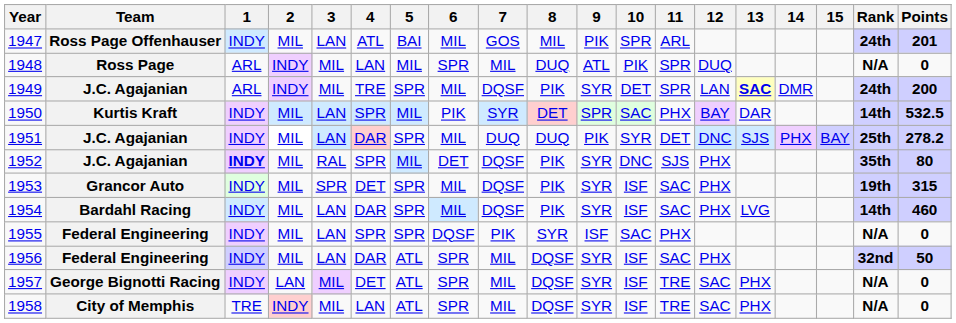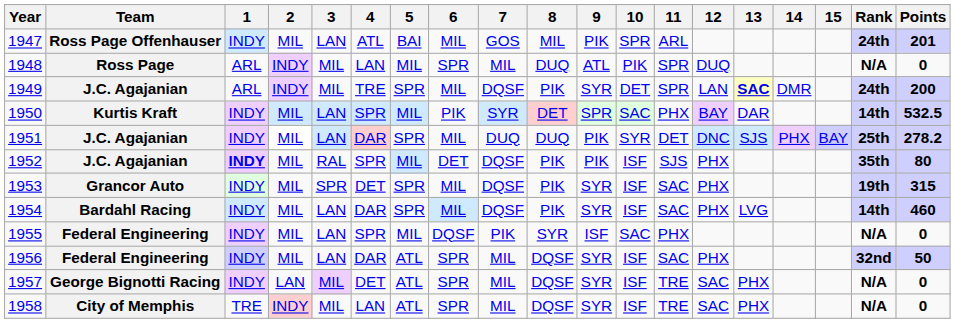 <table class="wikitable" style="text-align:center; font-size:90%">
 <tr>
 <th>Year</th>
 <th>Team</th>
 <th>1</th>
 <th>2</th>
 <th>3</th>
 <th>4</th>
 <th>5</th>
 <th>6</th>
 <th>7</th>
 <th>8</th>
 <th>9</th>
 <th>10</th>
 <th>11</th>
 <th>12</th>
 <th>13</th>
 <th>14</th>
 <th>15</th>
 <th>Rank</th>
 <th>Points</th>
 </tr>
 <tr>
 <td><a href='#'>1947</a></td>
 <th>Ross Page Offenhauser</th>
 <td style="background:#CFEAFF;"><a href='#'>INDY</a><br></td>
 <td><a href='#'>MIL</a></td>
 <td><a href='#'>LAN</a></td>
 <td><a href='#'>ATL</a></td>
 <td><a href='#'>BAI</a></td>
 <td><a href='#'>MIL</a></td>
 <td><a href='#'>GOS</a></td>
 <td><a href='#'>MIL</a></td>
 <td><a href='#'>PIK</a></td>
 <td><a href='#'>SPR</a></td>
 <td><a href='#'>ARL</a></td>
 <td></td>
 <td></td>
 <td></td>
 <td></td>
 <td style="background:#CFCFFF;"><strong>24th</strong></td>
 <td style="background:#CFCFFF;"><strong>201</strong></td>
 </tr>
 <tr>
 <td><a href='#'>1948</a></td>
 <th>Ross Page</th>
 <td><a href='#'>ARL</a></td>
 <td style="background:#EFCFFF;"><a href='#'>INDY</a><br></td>
 <td><a href='#'>MIL</a></td>
 <td><a href='#'>LAN</a></td>
 <td><a href='#'>MIL</a></td>
 <td><a href='#'>SPR</a></td>
 <td><a href='#'>MIL</a></td>
 <td><a href='#'>DUQ</a></td>
 <td><a href='#'>ATL</a></td>
 <td><a href='#'>PIK</a></td>
 <td><a href='#'>SPR</a></td>
 <td><a href='#'>DUQ</a></td>
 <td></td>
 <td></td>
 <td></td>
 <td><strong>N/A</strong></td>
 <td><strong>0</strong></td>
 </tr>
 <tr>
 <td><a href='#'>1949</a></td>
 <th>J.C. Agajanian</th>
 <td><a href='#'>ARL</a></td>
 <td style="background:#EFCFFF;"><a href='#'>INDY</a><br></td>
 <td><a href='#'>MIL</a></td>
 <td><a href='#'>TRE</a></td>
 <td><a href='#'>SPR</a></td>
 <td><a href='#'>MIL</a></td>
 <td><a href='#'>DQSF</a></td>
 <td><a href='#'>PIK</a></td>
 <td><a href='#'>SYR</a></td>
 <td><a href='#'>DET</a></td>
 <td><a href='#'>SPR</a></td>
 <td><a href='#'>LAN</a></td>
 <td style="background:#FFFFBF;"><strong><a href='#'>SAC</a></strong><br></td>
 <td><a href='#'>DMR</a></td>
 <td></td>
 <td style="background:#CFCFFF;"><strong>24th</strong></td>
 <td style="background:#CFCFFF;"><strong>200</strong></td>
 </tr>
 <tr>
 <td><a href='#'>1950</a></td>
 <th>Kurtis Kraft</th>
 <td style="background:#EFCFFF;"><a href='#'>INDY</a><br></td>
 <td style="background:#CFEAFF;"><a href='#'>MIL</a><br></td>
 <td style="background:#CFEAFF;"><a href='#'>LAN</a><br></td>
 <td style="background:#CFEAFF;"><a href='#'>SPR</a><br></td>
 <td style="background:#CFEAFF;"><a href='#'>MIL</a><br></td>
 <td><a href='#'>PIK</a></td>
 <td style="background:#CFEAFF;"><a href='#'>SYR</a><br></td>
 <td style="background:#FFCFCF;"><a href='#'>DET</a><br></td>
 <td style="background:#DFFFDF;"><a href='#'>SPR</a><br></td>
 <td style="background:#DFFFDF;"><a href='#'>SAC</a><br></td>
 <td><a href='#'>PHX</a></td>
 <td style="background:#EFCFFF;"><a href='#'>BAY</a><br></td>
 <td><a href='#'>DAR</a></td>
 <td></td>
 <td></td>
 <td style="background:#CFCFFF;"><strong>14th</strong></td>
 <td style="background:#CFCFFF;"><strong>532.5</strong></td>
 </tr>
 <tr>
 <td><a href='#'>1951</a></td>
 <th>J.C. Agajanian</th>
 <td style="background:#EFCFFF;"><a href='#'>INDY</a><br></td>
 <td style="background:#FFFFFF;"><a href='#'>MIL</a><br></td>
 <td style="background:#CFEAFF;"><a href='#'>LAN</a><br></td>
 <td style="background:#FFCFCF;"><a href='#'>DAR</a><br></td>
 <td><a href='#'>SPR</a></td>
 <td><a href='#'>MIL</a></td>
 <td><a href='#'>DUQ</a></td>
 <td><a href='#'>DUQ</a></td>
 <td><a href='#'>PIK</a></td>
 <td><a href='#'>SYR</a></td>
 <td><a href='#'>DET</a></td>
 <td style="background:#CFEAFF;"><a href='#'>DNC</a><br></td>
 <td style="background:#CFEAFF;"><a href='#'>SJS</a><br></td>
 <td style="background:#EFCFFF;"><a href='#'>PHX</a><br></td>
 <td style="background:#CFCFFF;"><a href='#'>BAY</a><br></td>
 <td style="background:#CFCFFF;"><strong>25th</strong></td>
 <td style="background:#CFCFFF;"><strong>278.2</strong></td>
 </tr>
 <tr>
 <td><a href='#'>1952</a></td>
 <th>J.C. Agajanian</th>
 <td style="background:#EFCFFF;"><strong><a href='#'>INDY</a></strong><br></td>
 <td><a href='#'>MIL</a></td>
 <td><a href='#'>RAL</a></td>
 <td><a href='#'>SPR</a></td>
 <td style="background:#CFEAFF;"><a href='#'>MIL</a><br></td>
 <td><a href='#'>DET</a></td>
 <td><a href='#'>DQSF</a></td>
 <td><a href='#'>PIK</a></td>
-<td><a href='#'>SYR</a></td>
-<td><a href='#'>DNC</a></td>
+<td><a href='#'>PIK</a></td>
+<td><a href='#'>ISF</a></td>
 <td><a href='#'>SJS</a></td>
 <td><a href='#'>PHX</a></td>
 <td></td>
 <td></td>
 <td></td>
 <td style="background:#CFCFFF;"><strong>35th</strong></td>
 <td style="background:#CFCFFF;"><strong>80</strong></td>
 </tr>
 <tr>
 <td><a href='#'>1953</a></td>
 <th>Grancor Auto</th>
 <td style="background:#DFFFDF;"><a href='#'>INDY</a><br></td>
 <td><a href='#'>MIL</a></td>
 <td><a href='#'>SPR</a></td>
 <td><a href='#'>DET</a></td>
 <td><a href='#'>SPR</a></td>
 <td><a href='#'>MIL</a></td>
 <td><a href='#'>DQSF</a></td>
 <td><a href='#'>PIK</a></td>
 <td><a href='#'>SYR</a></td>
 <td><a href='#'>ISF</a></td>
 <td><a href='#'>SAC</a></td>
 <td><a href='#'>PHX</a></td>
 <td></td>
 <td></td>
 <td></td>
 <td style="background:#CFCFFF;"><strong>19th</strong></td>
 <td style="background:#CFCFFF;"><strong>315</strong></td>
 </tr>
 <tr>
 <td><a href='#'>1954</a></td>
 <th>Bardahl Racing</th>
 <td style="background:#CFEAFF;"><a href='#'>INDY</a><br></td>
 <td><a href='#'>MIL</a></td>
 <td><a href='#'>LAN</a></td>
 <td><a href='#'>DAR</a></td>
 <td><a href='#'>SPR</a></td>
 <td style="background:#CFEAFF;"><a href='#'>MIL</a><br></td>
 <td><a href='#'>DQSF</a></td>
 <td><a href='#'>PIK</a></td>
 <td><a href='#'>SYR</a></td>
 <td><a href='#'>ISF</a></td>
 <td><a href='#'>SAC</a></td>
 <td><a href='#'>PHX</a></td>
 <td><a href='#'>LVG</a></td>
 <td></td>
 <td></td>
 <td style="background:#CFCFFF;"><strong>14th</strong></td>
 <td style="background:#CFCFFF;"><strong>460</strong></td>
 </tr>
 <tr>
 <td><a href='#'>1955</a></td>
 <th>Federal Engineering</th>
 <td style="background:#EFCFFF;"><a href='#'>INDY</a><br></td>
 <td><a href='#'>MIL</a></td>
 <td><a href='#'>LAN</a></td>
 <td><a href='#'>SPR</a></td>
-<td><a href='#'>SPR</a></td>
+<td><a href='#'>MIL</a></td>
 <td><a href='#'>DQSF</a></td>
 <td><a href='#'>PIK</a></td>
 <td><a href='#'>SYR</a></td>
 <td><a href='#'>ISF</a></td>
 <td><a href='#'>SAC</a></td>
 <td><a href='#'>PHX</a></td>
 <td></td>
 <td></td>
 <td></td>
 <td></td>
 <td><strong>N/A</strong></td>
 <td><strong>0</strong></td>
 </tr>
 <tr>
 <td><a href='#'>1956</a></td>
 <th>Federal Engineering</th>
 <td style="background:#CFCFFF;"><a href='#'>INDY</a><br></td>
 <td><a href='#'>MIL</a></td>
 <td><a href='#'>LAN</a></td>
 <td><a href='#'>DAR</a></td>
 <td><a href='#'>ATL</a></td>
 <td><a href='#'>SPR</a></td>
 <td><a href='#'>MIL</a></td>
 <td><a href='#'>DQSF</a></td>
 <td><a href='#'>SYR</a></td>
 <td><a href='#'>ISF</a></td>
 <td><a href='#'>SAC</a></td>
 <td><a href='#'>PHX</a></td>
 <td></td>
 <td></td>
 <td></td>
 <td style="background:#CFCFFF;"><strong>32nd</strong></td>
 <td style="background:#CFCFFF;"><strong>50</strong></td>
 </tr>
 <tr>
 <td><a href='#'>1957</a></td>
 <th>George Bignotti Racing</th>
 <td style="background:#EFCFFF;"><a href='#'>INDY</a><br></td>
 <td><a href='#'>LAN</a></td>
 <td style="background:#EFCFFF;"><a href='#'>MIL</a><br></td>
 <td><a href='#'>DET</a></td>
 <td><a href='#'>ATL</a></td>
 <td><a href='#'>SPR</a></td>
 <td><a href='#'>MIL</a></td>
 <td><a href='#'>DQSF</a></td>
 <td><a href='#'>SYR</a></td>
 <td><a href='#'>ISF</a></td>
 <td><a href='#'>TRE</a></td>
 <td><a href='#'>SAC</a></td>
 <td><a href='#'>PHX</a></td>
 <td></td>
 <td></td>
 <td><strong>N/A</strong></td>
 <td><strong>0</strong></td>
 </tr>
 <tr>
 <td><a href='#'>1958</a></td>
 <th>City of Memphis</th>
 <td><a href='#'>TRE</a></td>
 <td style="background:#FFCFCF;"><a href='#'>INDY</a><br></td>
 <td><a href='#'>MIL</a></td>
 <td><a href='#'>LAN</a></td>
 <td><a href='#'>ATL</a></td>
 <td><a href='#'>SPR</a></td>
 <td><a href='#'>MIL</a></td>
 <td><a href='#'>DQSF</a></td>
 <td><a href='#'>SYR</a></td>
 <td><a href='#'>ISF</a></td>
 <td><a href='#'>TRE</a></td>
 <td><a href='#'>SAC</a></td>
 <td><a href='#'>PHX</a></td>
 <td></td>
 <td></td>
 <td><strong>N/A</strong></td>
 <td><strong>0</strong></td>
 </tr>
 </table>
